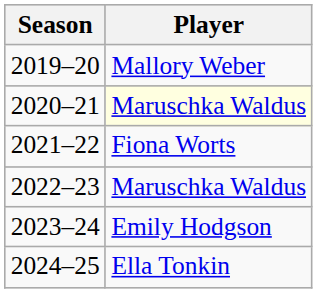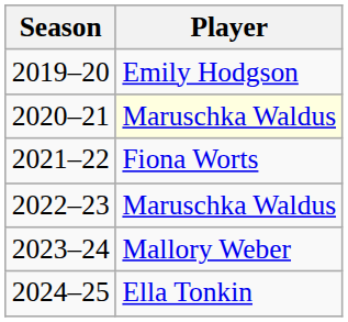 <table class="wikitable">
 <tr>
 <th>Season</th>
 <th>Player</th>
 </tr>
 <tr>
 <td>2019–20</td>
-<td> <a href='#'>Mallory Weber</a></td>
+<td> <a href='#'>Emily Hodgson</a></td>
 </tr>
 <tr>
 <td>2020–21</td>
 <td style="background: lightyellow;"> <a href='#'>Maruschka Waldus</a></td>
 </tr>
 <tr>
 <td>2021–22</td>
 <td> <a href='#'>Fiona Worts</a></td>
 </tr>
 <tr>
 <td>2022–23</td>
 <td> <a href='#'>Maruschka Waldus</a></td>
 </tr>
 <tr>
 <td>2023–24</td>
-<td> <a href='#'>Emily Hodgson</a></td>
+<td> <a href='#'>Mallory Weber</a></td>
 </tr>
 <tr>
 <td>2024–25</td>
 <td> <a href='#'>Ella Tonkin</a></td>
 </tr>
 </table>
